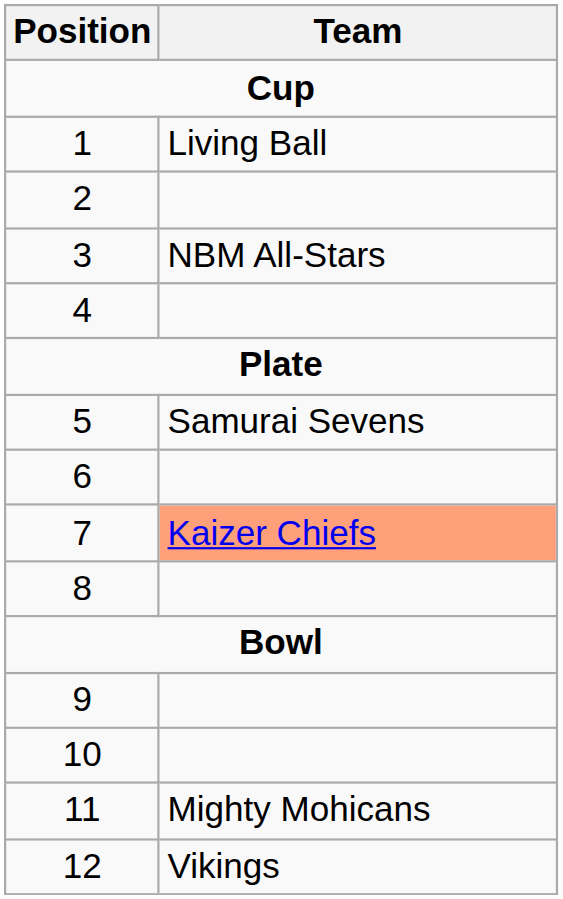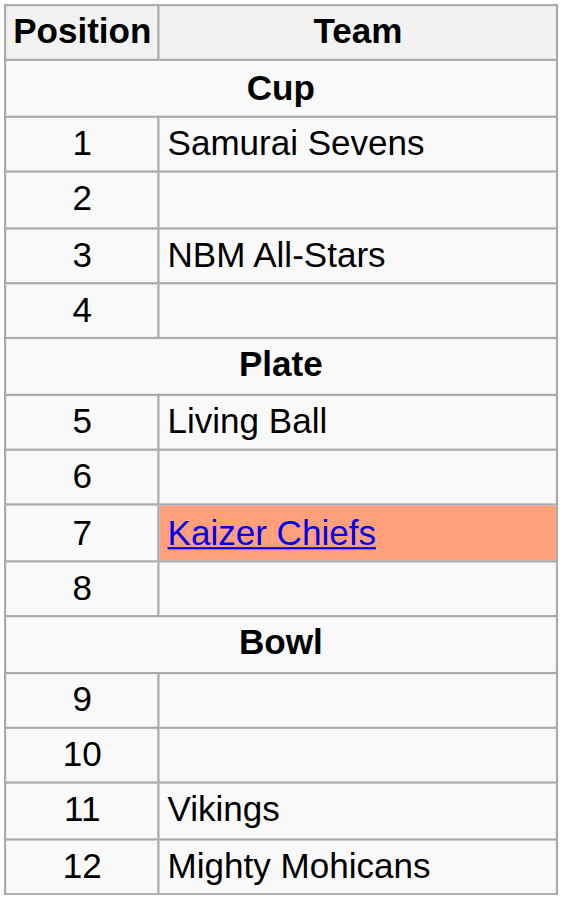 <table class="wikitable" width=20%>
 <tr>
 <th width=20%>Position</th>
 <th width=80%>Team</th>
 </tr>
 <tr>
 <td colspan=2 align=center><strong>Cup</strong></td>
 </tr>
 <tr>
 <td align=center>1</td>
-<td>Living Ball</td>
+<td>Samurai Sevens</td>
 </tr>
 <tr>
 <td align=center>2</td>
 <td></td>
 </tr>
 <tr>
 <td align=center>3</td>
 <td>NBM All-Stars</td>
 </tr>
 <tr>
 <td align=center>4</td>
 <td></td>
 </tr>
 <tr>
 <td colspan=2 align=center><strong>Plate</strong></td>
 </tr>
 <tr>
 <td align=center>5</td>
-<td>Samurai Sevens</td>
+<td>Living Ball</td>
 </tr>
 <tr>
 <td align=center>6</td>
 <td></td>
 </tr>
 <tr>
 <td align=center>7</td>
 <td style="background: lightsalmon;"><a href='#'>Kaizer Chiefs</a></td>
 </tr>
 <tr>
 <td align=center>8</td>
 <td></td>
 </tr>
 <tr>
 <td colspan=2 align=center><strong>Bowl</strong></td>
 </tr>
 <tr>
 <td align=center>9</td>
 <td></td>
 </tr>
 <tr>
 <td align=center>10</td>
 <td></td>
 </tr>
 <tr>
 <td align=center>11</td>
-<td>Mighty Mohicans</td>
+<td>Vikings</td>
 </tr>
 <tr>
 <td align=center>12</td>
-<td>Vikings</td>
+<td>Mighty Mohicans</td>
 </tr>
 </table>
